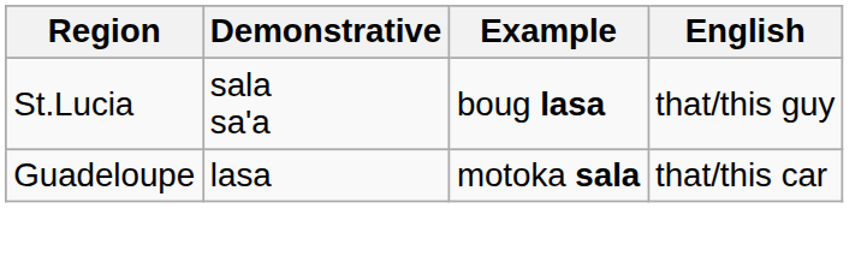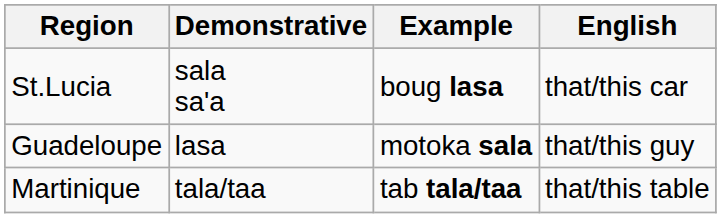 <table class="wikitable">
 <tr>
 <th>Region</th>
 <th>Demonstrative</th>
 <th>Example</th>
 <th>English</th>
 </tr>
 <tr>
 <td>St.Lucia</td>
 <td>sala<br>sa'a</td>
 <td>boug <strong>lasa</strong></td>
-<td>that/this guy</td>
+<td>that/this car</td>
 </tr>
 <tr>
 <td>Guadeloupe</td>
 <td>lasa</td>
 <td>motoka <strong>sala</strong></td>
-<td>that/this car</td>
+<td>that/this guy</td>
+</tr>
+<tr>
+<td>Martinique</td>
+<td>tala/taa</td>
+<td>tab <strong>tala/taa</strong></td>
+<td>that/this table</td>
 </tr>
 </table>
